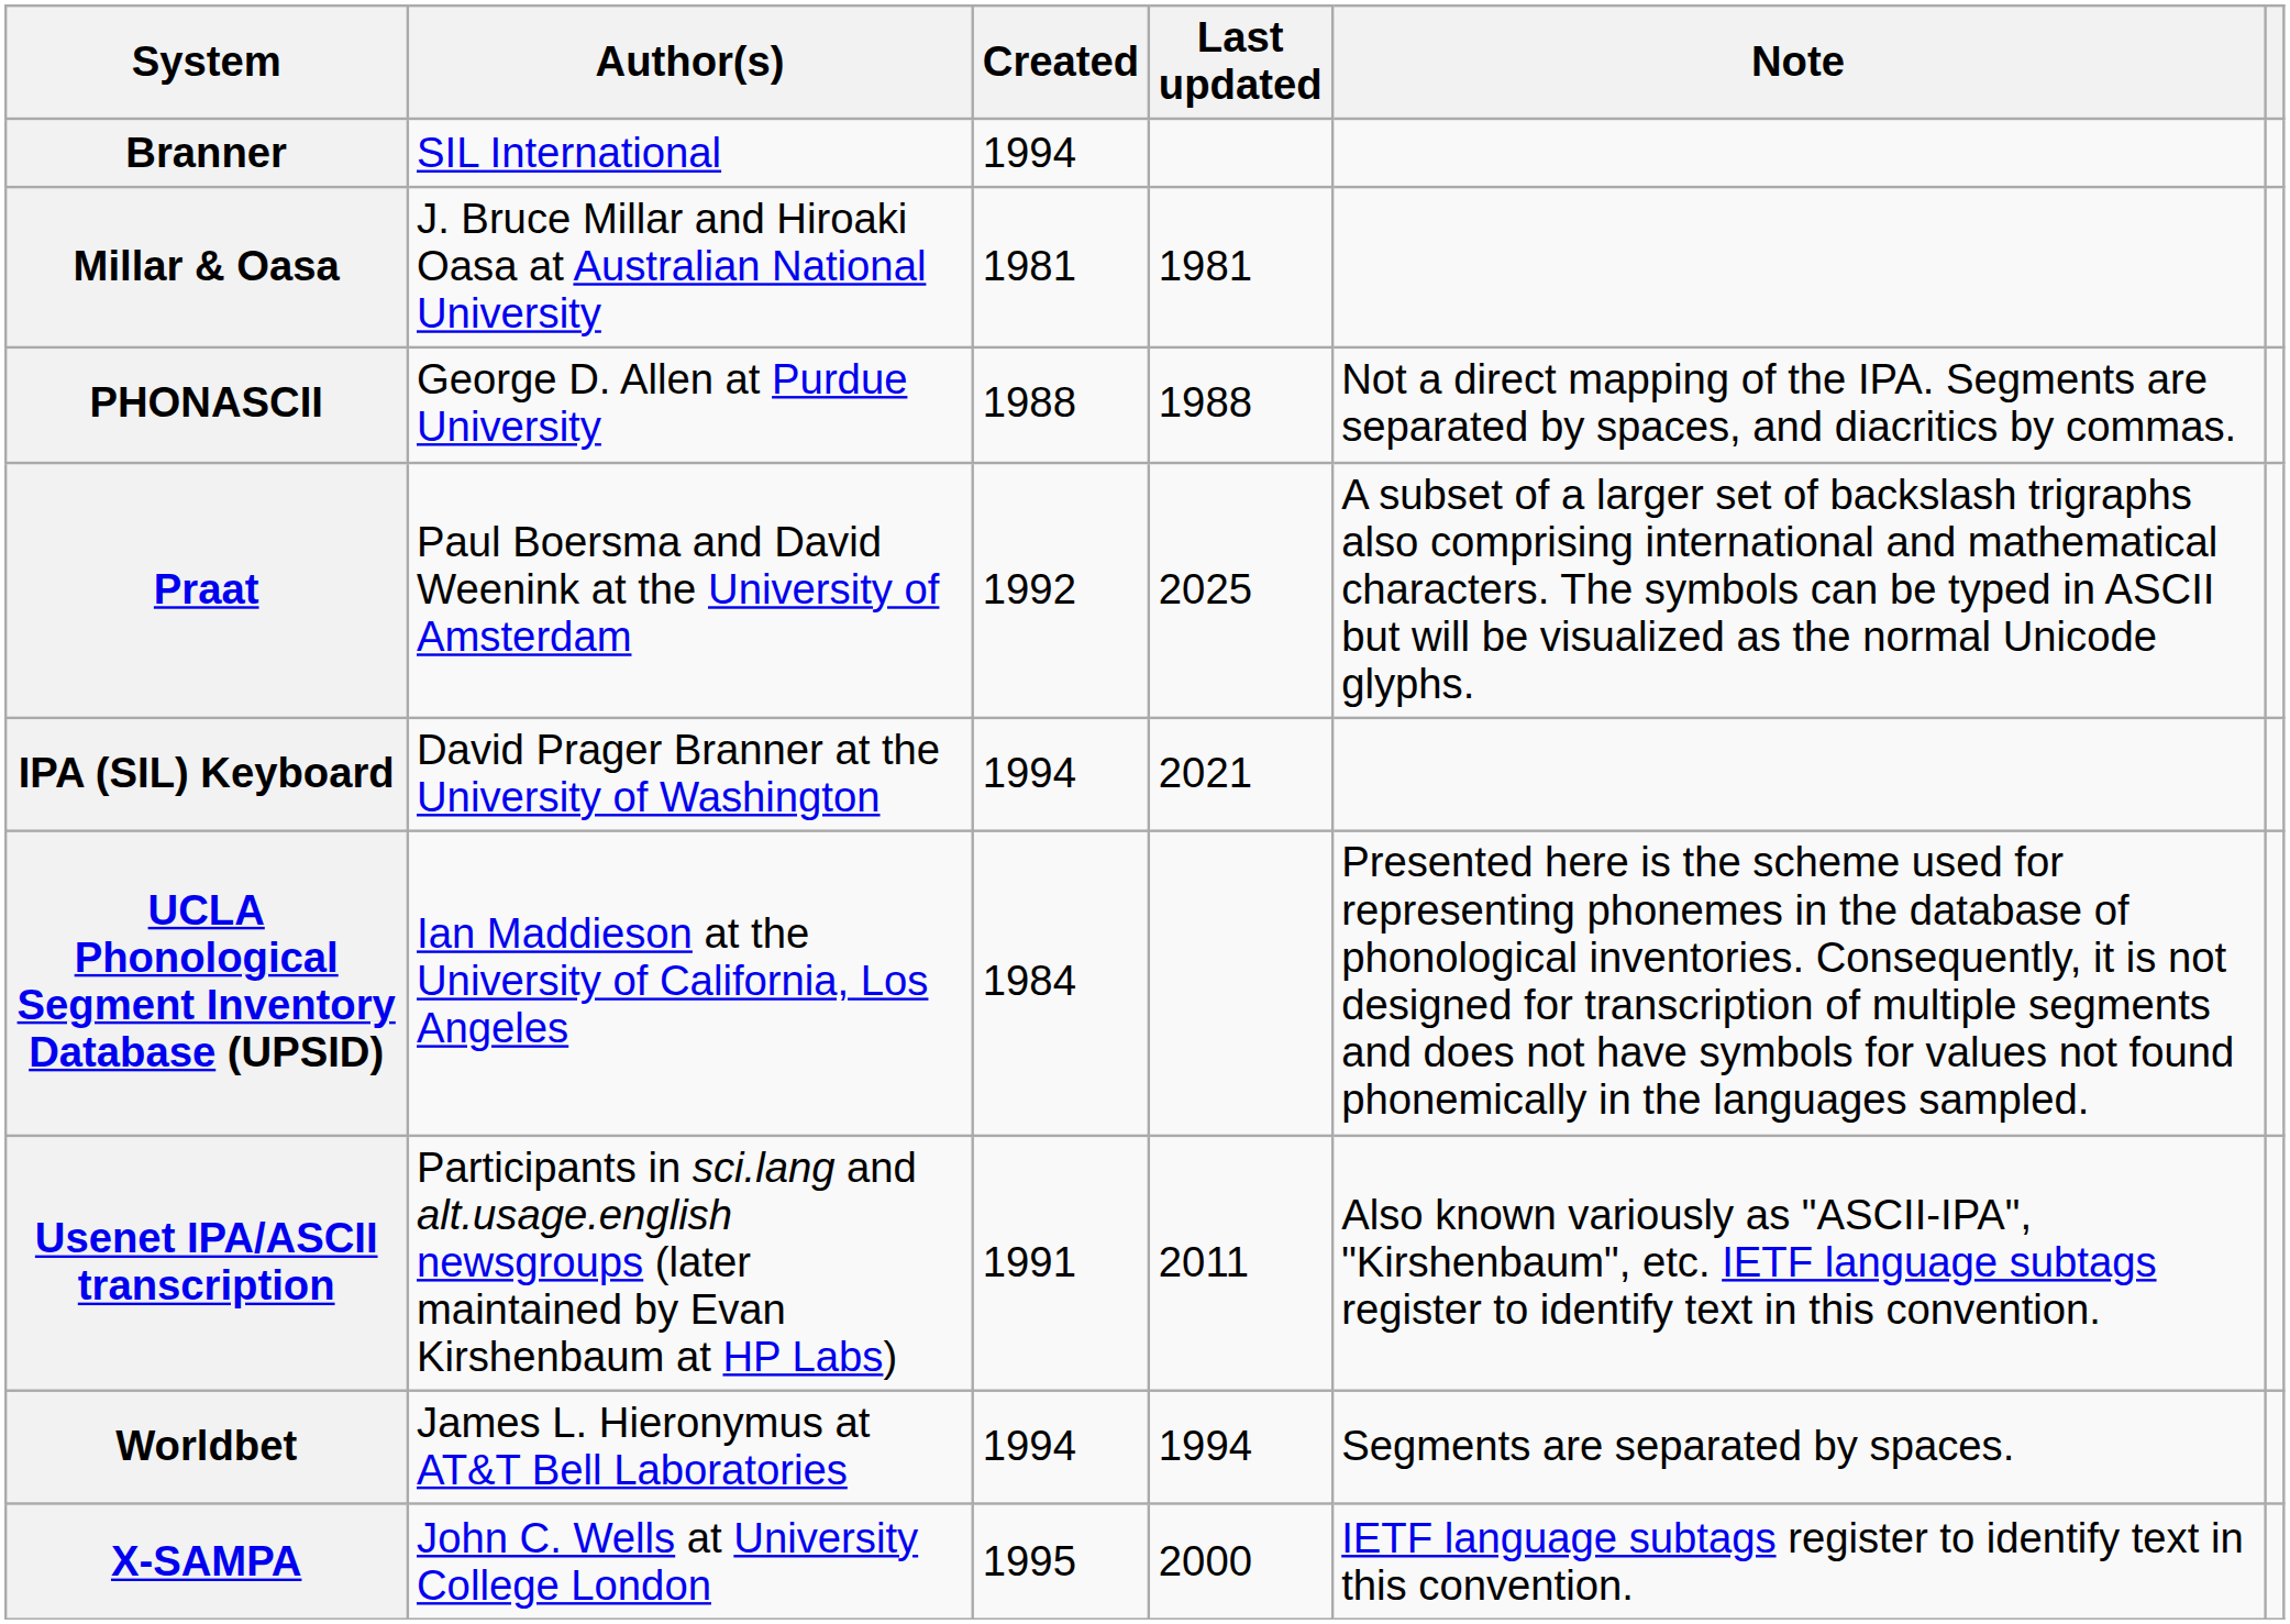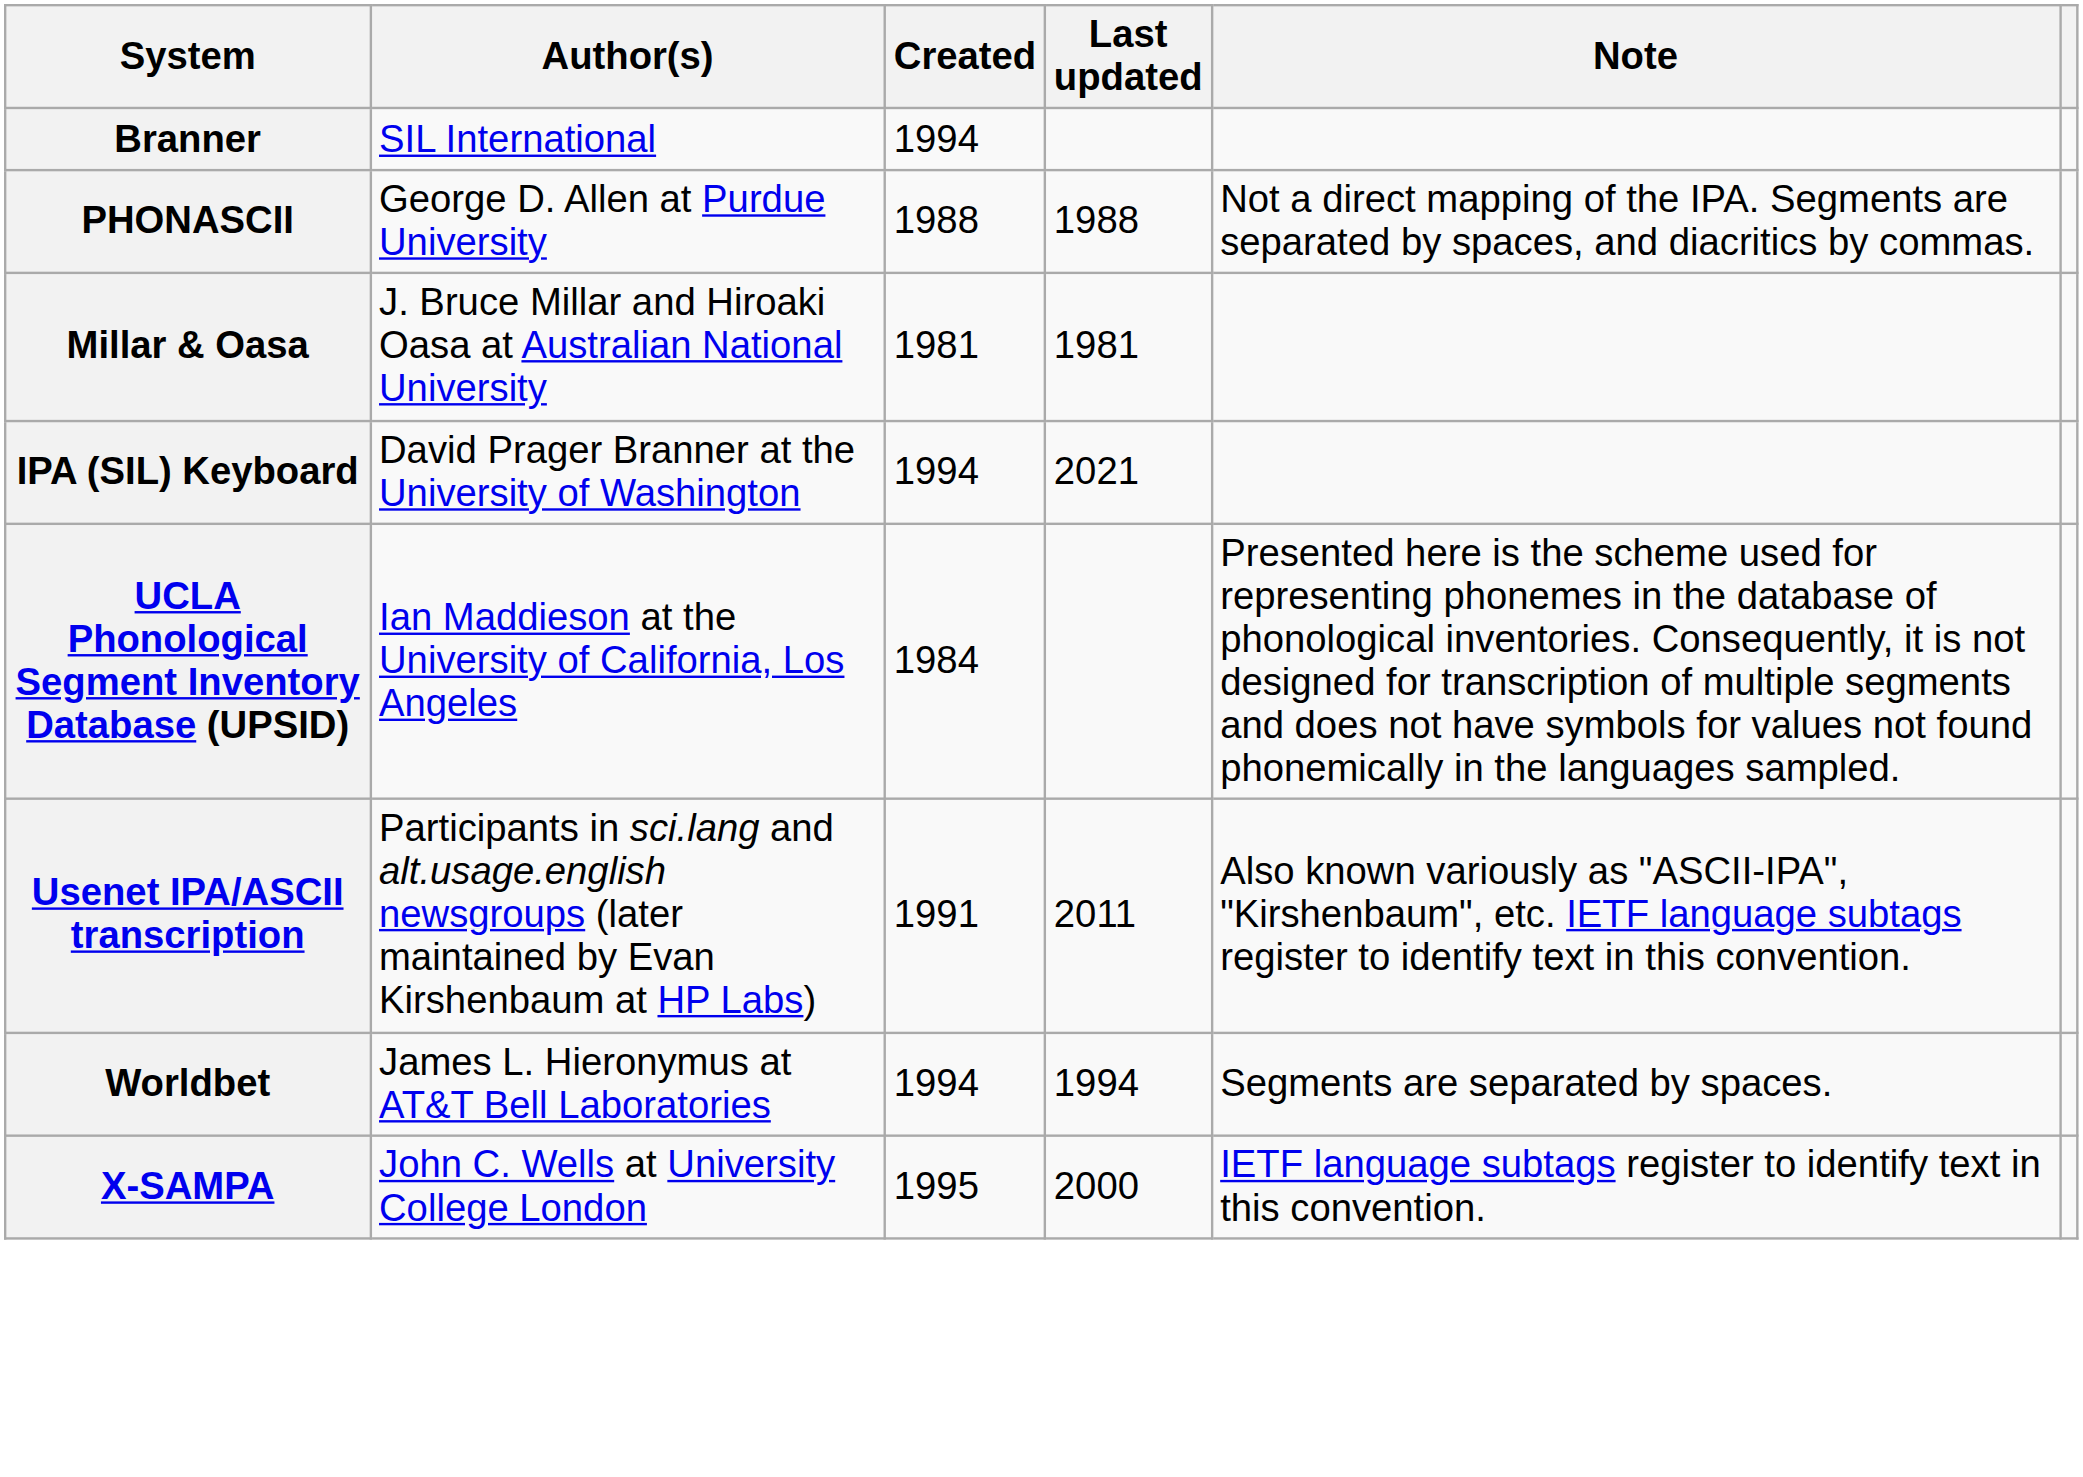 <table class="wikitable sortable">
 <tr>
 <th scope="col">System</th>
 <th scope="col">Author(s)</th>
 <th scope="col">Created</th>
 <th scope="col">Last <br>updated</th>
 <th scope="col">Note</th>
 <th scope="col" class="unsortable"></th>
 </tr>
 <tr>
 <th scope="row">Branner </th>
 <td><a href='#'>SIL International</a></td>
 <td>1994</td>
 <td></td>
 <td></td>
 <td></td>
 </tr>
 <tr>
-<th scope="row">Millar & Oasa </th>
-<td>J. Bruce Millar and Hiroaki Oasa at <a href='#'>Australian National University</a></td>
-<td>1981</td>
-<td>1981</td>
-<td></td>
-<td></td>
-</tr>
-<tr>
 <th scope="row">PHONASCII</th>
 <td>George D. Allen at <a href='#'>Purdue University</a></td>
 <td>1988</td>
 <td>1988</td>
 <td>Not a direct mapping of the IPA. Segments are separated by spaces, and diacritics by commas.</td>
 <td></td>
 </tr>
 <tr>
-<th scope="row"><a href='#'>Praat</a></th>
-<td>Paul Boersma and David Weenink at the <a href='#'>University of Amsterdam</a></td>
-<td>1992</td>
-<td>2025</td>
-<td>A subset of a larger set of backslash trigraphs also comprising international and mathematical characters. The symbols can be typed in ASCII but will be visualized as the normal Unicode glyphs.</td>
+<th scope="row">Millar & Oasa </th>
+<td>J. Bruce Millar and Hiroaki Oasa at <a href='#'>Australian National University</a></td>
+<td>1981</td>
+<td>1981</td>
+<td></td>
 <td></td>
 </tr>
 <tr>
 <th scope="row">IPA (SIL) Keyboard</th>
 <td>David Prager Branner at the <a href='#'>University of Washington</a></td>
 <td>1994</td>
 <td>2021</td>
 <td></td>
 <td></td>
 </tr>
 <tr>
 <th scope="row"><a href='#'>UCLA Phonological Segment Inventory Database</a> (UPSID)</th>
 <td><a href='#'>Ian Maddieson</a> at the <a href='#'>University of California, Los Angeles</a></td>
 <td>1984</td>
 <td></td>
 <td>Presented here is the scheme used for representing phonemes in the database of phonological inventories. Consequently, it is not designed for transcription of multiple segments and does not have symbols for values not found phonemically in the languages sampled.</td>
 <td></td>
 </tr>
 <tr>
 <th scope="row"><a href='#'>Usenet IPA/ASCII transcription</a></th>
 <td>Participants in <em>sci.lang</em> and <em>alt.usage.english</em> <a href='#'>newsgroups</a> (later maintained by Evan Kirshenbaum at <a href='#'>HP Labs</a>)</td>
 <td>1991</td>
 <td>2011</td>
 <td>Also known variously as "ASCII-IPA", "Kirshenbaum", etc. <a href='#'>IETF language subtags</a> register  to identify text in this convention.</td>
 <td></td>
 </tr>
 <tr>
 <th scope="row">Worldbet</th>
 <td>James L. Hieronymus at <a href='#'>AT&T Bell Laboratories</a></td>
 <td>1994</td>
 <td>1994</td>
 <td>Segments are separated by spaces.</td>
 <td></td>
 </tr>
 <tr>
 <th scope="row"><a href='#'>X-SAMPA</a></th>
 <td><a href='#'>John C. Wells</a> at <a href='#'>University College London</a></td>
 <td>1995</td>
 <td>2000</td>
 <td><a href='#'>IETF language subtags</a> register  to identify text in this convention.</td>
 <td></td>
 </tr>
 </table>
